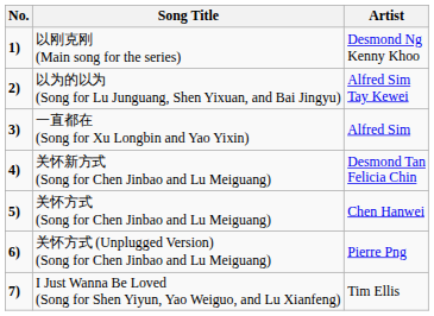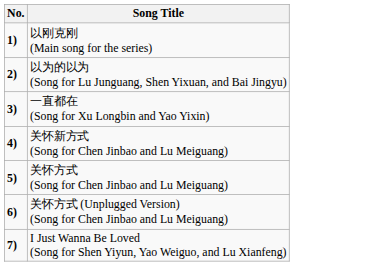 <table class="wikitable">
 <tr>
 <th>No.</th>
 <th>Song Title</th>
-<th>Artist</th>
 </tr>
 <tr>
 <td><strong>1)</strong></td>
 <td>以刚克刚 <br> (Main song for the series)</td>
-<td><a href='#'>Desmond Ng</a> <br>Kenny Khoo</td>
 </tr>
 <tr>
 <td><strong>2)</strong></td>
 <td>以为的以为 <br> (Song for Lu Junguang, Shen Yixuan, and Bai Jingyu)</td>
-<td><a href='#'>Alfred Sim</a><br><a href='#'>Tay Kewei</a></td>
 </tr>
 <tr>
 <td><strong>3)</strong></td>
 <td>一直都在 <br> (Song for Xu Longbin and Yao Yixin)</td>
-<td><a href='#'>Alfred Sim</a></td>
 </tr>
 <tr>
 <td><strong>4)</strong></td>
 <td>关怀新方式 <br> (Song for Chen Jinbao and Lu Meiguang)</td>
-<td><a href='#'>Desmond Tan</a><br><a href='#'>Felicia Chin</a></td>
 </tr>
 <tr>
 <td><strong>5)</strong></td>
 <td>关怀方式 <br> (Song for Chen Jinbao and Lu Meiguang)</td>
-<td><a href='#'>Chen Hanwei</a></td>
 </tr>
 <tr>
 <td><strong>6)</strong></td>
 <td>关怀方式 (Unplugged Version) <br> (Song for Chen Jinbao and Lu Meiguang)</td>
-<td><a href='#'>Pierre Png</a></td>
 </tr>
 <tr>
 <td><strong>7)</strong></td>
 <td>I Just Wanna Be Loved <br> (Song for Shen Yiyun, Yao Weiguo, and Lu Xianfeng)</td>
-<td>Tim Ellis</td>
 </tr>
 </table>
